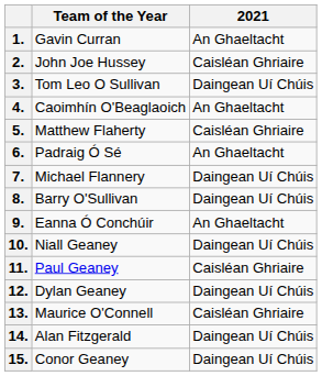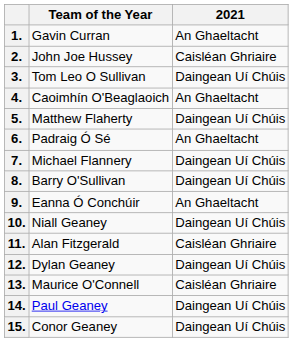 <table class="wikitable">
 <tr>
 <th></th>
 <th>Team of the Year</th>
 <th>2021</th>
 </tr>
 <tr>
 <th>1.</th>
 <td>Gavin Curran</td>
 <td>An Ghaeltacht</td>
 </tr>
 <tr>
 <th>2.</th>
 <td>John Joe Hussey</td>
 <td>Caisléan Ghriaire</td>
 </tr>
 <tr>
 <th>3.</th>
 <td>Tom Leo O Sullivan</td>
 <td>Daingean Uí Chúis</td>
 </tr>
 <tr>
 <th>4.</th>
 <td>Caoimhín O'Beaglaoich</td>
 <td>An Ghaeltacht</td>
 </tr>
 <tr>
 <th>5.</th>
 <td>Matthew Flaherty</td>
-<td>Caisléan Ghriaire</td>
+<td>Daingean Uí Chúis</td>
 </tr>
 <tr>
 <th>6.</th>
 <td>Padraig Ó Sé</td>
 <td>An Ghaeltacht</td>
 </tr>
 <tr>
 <th>7.</th>
 <td>Michael Flannery</td>
 <td>Daingean Uí Chúis</td>
 </tr>
 <tr>
 <th>8.</th>
 <td>Barry O'Sullivan</td>
 <td>Daingean Uí Chúis</td>
 </tr>
 <tr>
 <th>9.</th>
 <td>Eanna Ó Conchúir</td>
 <td>An Ghaeltacht</td>
 </tr>
 <tr>
 <th>10.</th>
 <td>Niall Geaney</td>
 <td>Daingean Uí Chúis</td>
 </tr>
 <tr>
 <th>11.</th>
-<td><a href='#'>Paul Geaney</a></td>
+<td>Alan Fitzgerald</td>
 <td>Caisléan Ghriaire</td>
 </tr>
 <tr>
 <th>12.</th>
 <td>Dylan Geaney</td>
 <td>Daingean Uí Chúis</td>
 </tr>
 <tr>
 <th>13.</th>
 <td>Maurice O'Connell</td>
 <td>Caisléan Ghriaire</td>
 </tr>
 <tr>
 <th>14.</th>
-<td>Alan Fitzgerald</td>
+<td><a href='#'>Paul Geaney</a></td>
 <td>Daingean Uí Chúis</td>
 </tr>
 <tr>
 <th>15.</th>
 <td>Conor Geaney</td>
 <td>Daingean Uí Chúis</td>
 </tr>
 </table>
